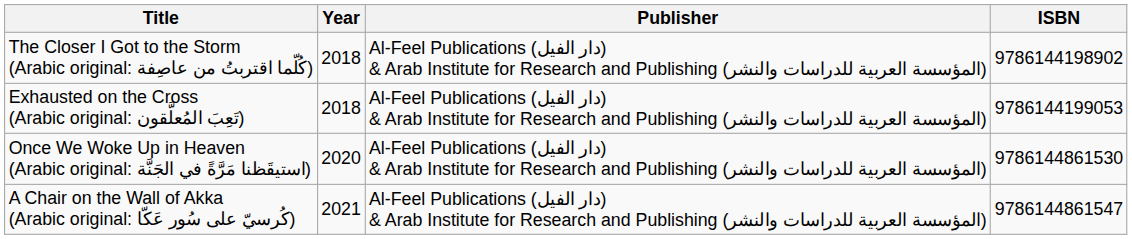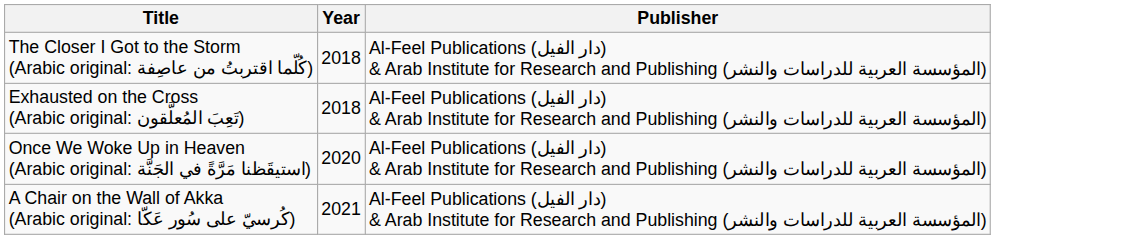 <table class="wikitable sortable">
 <tr>
 <th>Title</th>
 <th>Year</th>
 <th>Publisher</th>
-<th>ISBN</th>
 </tr>
 <tr>
 <td>The Closer I Got to the Storm<br>(Arabic original: كُلّما اقتربتُ من عاصِفة)</td>
 <td>2018</td>
 <td>Al-Feel Publications (دار الفيل)<br>& Arab Institute for Research and Publishing (المؤسسة العربية للدراسات والنشر)</td>
-<td>9786144198902</td>
 </tr>
 <tr>
 <td>Exhausted on the Cross<br>(Arabic original: تَعِبَ المُعلَّقون)</td>
 <td>2018</td>
 <td>Al-Feel Publications (دار الفيل)<br>& Arab Institute for Research and Publishing (المؤسسة العربية للدراسات والنشر)</td>
-<td>9786144199053</td>
 </tr>
 <tr>
 <td>Once We Woke Up in Heaven<br>(Arabic original: استيقَظنا مَرَّةً في الجَنَّة)</td>
 <td>2020</td>
 <td>Al-Feel Publications (دار الفيل)<br>& Arab Institute for Research and Publishing (المؤسسة العربية للدراسات والنشر)</td>
-<td>9786144861530</td>
 </tr>
 <tr>
 <td>A Chair on the Wall of Akka<br>(Arabic original: كُرسيّ على سُور عَكّا)</td>
 <td>2021</td>
 <td>Al-Feel Publications (دار الفيل)<br>& Arab Institute for Research and Publishing (المؤسسة العربية للدراسات والنشر)</td>
-<td>9786144861547</td>
 </tr>
 </table>
